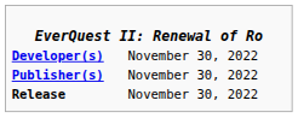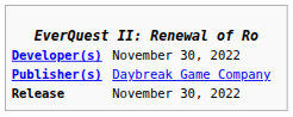 <table class="infobox" style="float:right; width:264px; font-size:90%;">
 <tr>
 <td colspan=2 style="font-size:110%; text-align:center;"><br><strong><em>EverQuest II: Renewal of Ro</em></strong><br></td>
 </tr>
 <tr>
 <td><strong><a href='#'>Developer(s)</a></strong></td>
 <td>November 30, 2022</td>
 </tr>
 <tr>
 <td><strong><a href='#'>Publisher(s)</a></strong></td>
-<td>November 30, 2022</td>
+<td><a href='#'>Daybreak Game Company</a></td>
 </tr>
 <tr>
 <td><strong>Release</strong></td>
 <td>November 30, 2022</td>
 </tr>
 <tr>
 </tr>
 </table>
